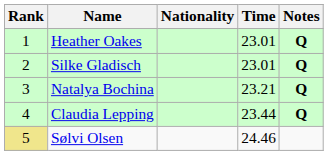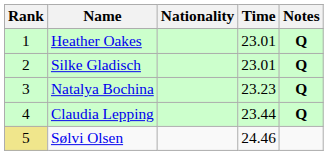 <table class="wikitable sortable" style="text-align:center">
 <tr>
 <th>Rank</th>
 <th>Name</th>
 <th>Nationality</th>
 <th>Time</th>
 <th>Notes</th>
 </tr>
 <tr bgcolor=ccffcc>
 <td>1</td>
 <td align=left><a href='#'>Heather Oakes</a></td>
 <td align=left></td>
 <td>23.01</td>
 <td><strong>Q</strong></td>
 </tr>
 <tr bgcolor=ccffcc>
 <td>2</td>
 <td align=left><a href='#'>Silke Gladisch</a></td>
 <td align=left></td>
 <td>23.01</td>
 <td><strong>Q</strong></td>
 </tr>
 <tr bgcolor=ccffcc>
 <td>3</td>
 <td align=left><a href='#'>Natalya Bochina</a></td>
 <td align=left></td>
-<td>23.21</td>
+<td>23.23</td>
 <td><strong>Q</strong></td>
 </tr>
 <tr bgcolor=ccffcc>
 <td>4</td>
 <td align=left><a href='#'>Claudia Lepping</a></td>
 <td align=left></td>
 <td>23.44</td>
 <td><strong>Q</strong></td>
 </tr>
 <tr>
 <td style="background: khaki;">5</td>
 <td align=left><a href='#'>Sølvi Olsen</a></td>
 <td align=left></td>
 <td>24.46</td>
 <td></td>
 </tr>
 </table>
